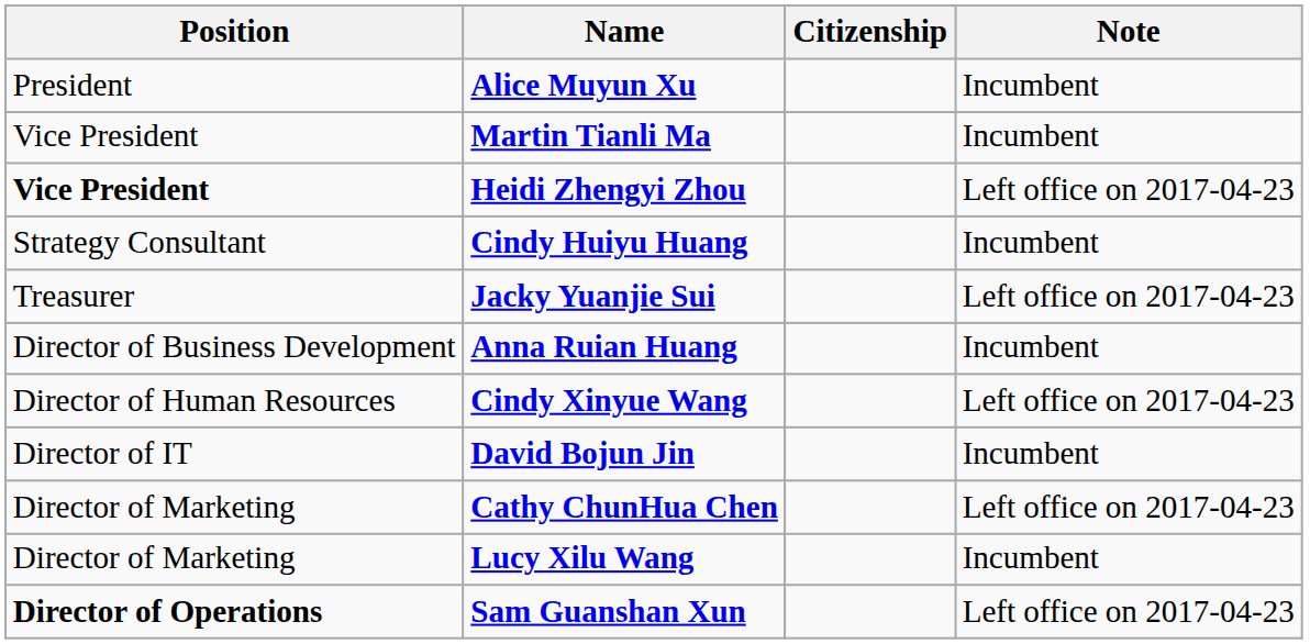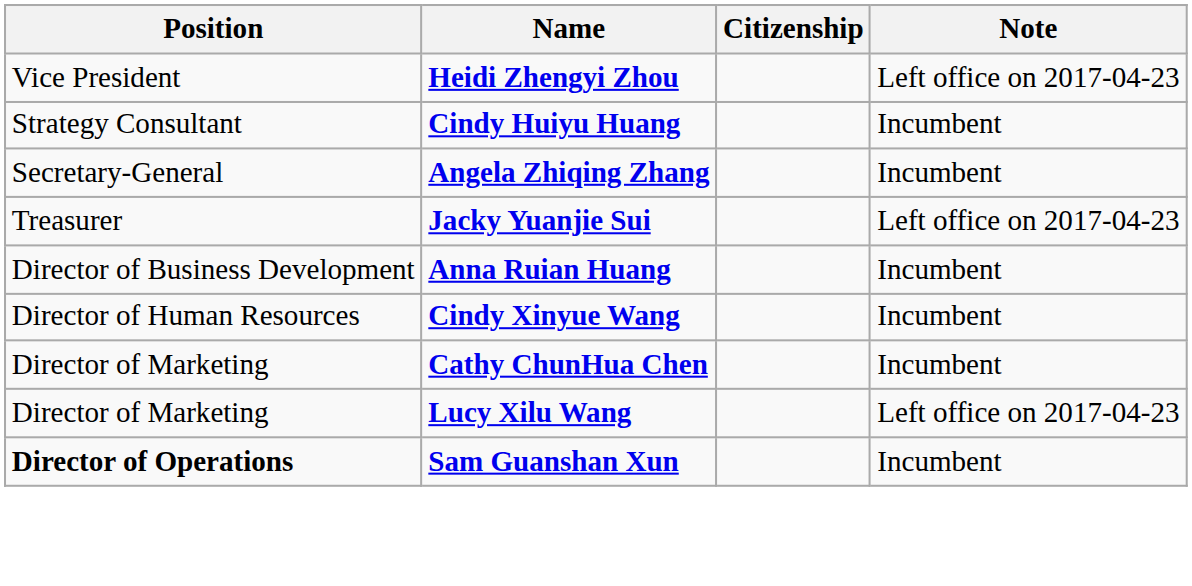 <table class="wikitable" style="font-size:90%; text-align:left;">
 <tr>
 <th>Position</th>
 <th>Name</th>
 <th>Citizenship</th>
 <th>Note</th>
 </tr>
 <tr>
-<td>President</td>
-<td><strong><a href='#'>Alice Muyun Xu</a></strong></td>
-<td></td>
-<td>Incumbent</td>
-</tr>
-<tr>
 <td>Vice President</td>
-<td><strong><a href='#'>Martin Tianli Ma</a></strong></td>
-<td></td>
-<td>Incumbent</td>
-</tr>
-<tr>
-<td><strong>Vice President</strong></td>
 <td><strong><a href='#'>Heidi Zhengyi Zhou</a></strong></td>
 <td></td>
 <td>Left office on 2017-04-23</td>
 </tr>
 <tr>
 <td>Strategy Consultant</td>
 <td><strong><a href='#'>Cindy Huiyu Huang</a></strong></td>
+<td></td>
+<td>Incumbent</td>
+</tr>
+<tr>
+<td>Secretary-General</td>
+<td><strong><a href='#'>Angela Zhiqing Zhang</a></strong></td>
 <td></td>
 <td>Incumbent</td>
 </tr>
 <tr>
 <td>Treasurer</td>
 <td><strong><a href='#'>Jacky Yuanjie Sui</a></strong></td>
 <td></td>
 <td>Left office on 2017-04-23</td>
 </tr>
 <tr>
 <td>Director of Business Development</td>
 <td><strong><a href='#'>Anna Ruian Huang</a></strong></td>
 <td></td>
 <td>Incumbent</td>
 </tr>
 <tr>
 <td>Director of Human Resources</td>
 <td><strong><a href='#'>Cindy Xinyue Wang</a></strong></td>
 <td></td>
-<td>Left office on 2017-04-23</td>
-</tr>
-<tr>
-<td>Director of IT</td>
-<td><strong><a href='#'>David Bojun Jin</a></strong></td>
-<td></td>
 <td>Incumbent</td>
 </tr>
 <tr>
 <td>Director of Marketing</td>
 <td><strong><a href='#'>Cathy ChunHua Chen</a></strong></td>
 <td></td>
-<td>Left office on 2017-04-23</td>
+<td>Incumbent</td>
 </tr>
 <tr>
 <td>Director of Marketing</td>
 <td><strong><a href='#'>Lucy Xilu Wang</a></strong></td>
 <td></td>
-<td>Incumbent</td>
+<td>Left office on 2017-04-23</td>
 </tr>
 <tr>
 <td><strong>Director of Operations</strong></td>
 <td><strong><a href='#'>Sam Guanshan Xun</a></strong></td>
 <td></td>
-<td>Left office on 2017-04-23</td>
+<td>Incumbent</td>
 </tr>
 </table>
